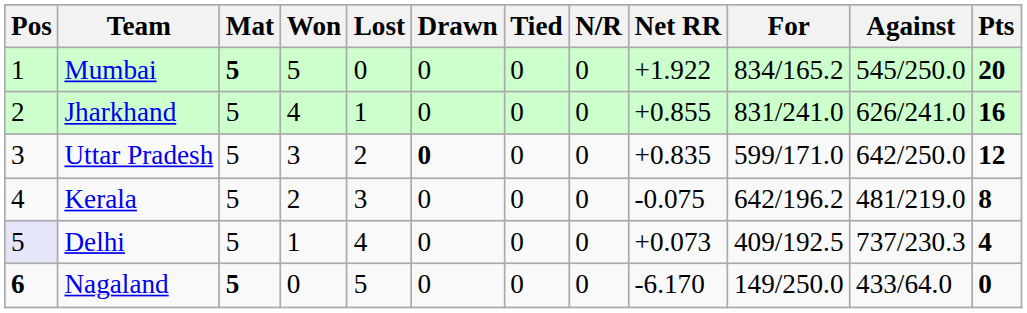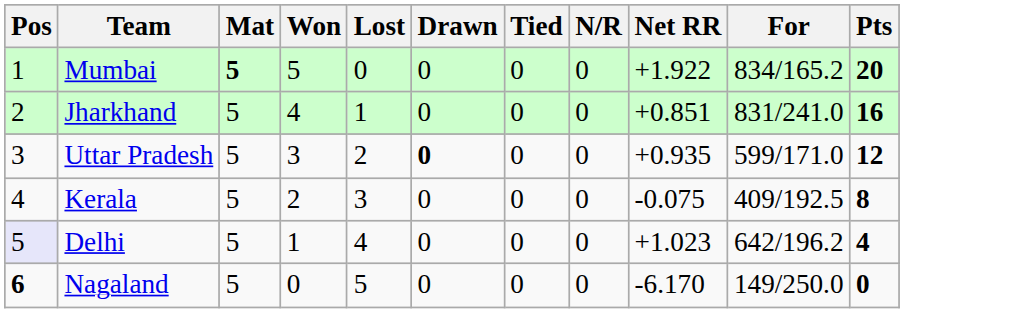 <table class="wikitable">
 <tr>
 <th>Pos</th>
 <th>Team</th>
 <th>Mat</th>
 <th>Won</th>
 <th>Lost</th>
 <th>Drawn</th>
 <th>Tied</th>
 <th>N/R</th>
 <th>Net RR</th>
 <th>For</th>
-<th>Against</th>
 <th>Pts</th>
 </tr>
 <tr style="background:#cfc;">
 <td>1</td>
 <td><a href='#'>Mumbai</a></td>
 <td><strong>5</strong></td>
 <td>5</td>
 <td>0</td>
 <td>0</td>
 <td>0</td>
 <td>0</td>
 <td>+1.922</td>
 <td>834/165.2</td>
-<td>545/250.0</td>
 <td><strong>20</strong></td>
 </tr>
 <tr style="background:#cfc;">
 <td>2</td>
 <td><a href='#'>Jharkhand</a></td>
 <td>5</td>
 <td>4</td>
 <td>1</td>
 <td>0</td>
 <td>0</td>
 <td>0</td>
-<td>+0.855</td>
+<td>+0.851</td>
 <td>831/241.0</td>
-<td>626/241.0</td>
 <td><strong>16</strong></td>
 </tr>
 <tr>
 <td>3</td>
 <td><a href='#'>Uttar Pradesh</a></td>
 <td>5</td>
 <td>3</td>
 <td>2</td>
 <td><strong>0</strong></td>
 <td>0</td>
 <td>0</td>
-<td>+0.835</td>
+<td>+0.935</td>
 <td>599/171.0</td>
-<td>642/250.0</td>
 <td><strong>12</strong></td>
 </tr>
 <tr>
 <td>4</td>
 <td><a href='#'>Kerala</a></td>
 <td>5</td>
 <td>2</td>
 <td>3</td>
 <td>0</td>
 <td>0</td>
 <td>0</td>
 <td>-0.075</td>
-<td>642/196.2</td>
-<td>481/219.0</td>
+<td>409/192.5</td>
 <td><strong>8</strong></td>
 </tr>
 <tr>
 <td style="background: lavender;">5</td>
 <td><a href='#'>Delhi</a></td>
 <td>5</td>
 <td>1</td>
 <td>4</td>
 <td>0</td>
 <td>0</td>
 <td>0</td>
-<td>+0.073</td>
-<td>409/192.5</td>
-<td>737/230.3</td>
+<td>+1.023</td>
+<td>642/196.2</td>
 <td><strong>4</strong></td>
 </tr>
 <tr>
 <td><strong>6</strong></td>
 <td><a href='#'>Nagaland</a></td>
-<td><strong>5</strong></td>
+<td>5</td>
 <td>0</td>
 <td>5</td>
 <td>0</td>
 <td>0</td>
 <td>0</td>
 <td>-6.170</td>
 <td>149/250.0</td>
-<td>433/64.0</td>
 <td><strong>0</strong></td>
 </tr>
 </table>
